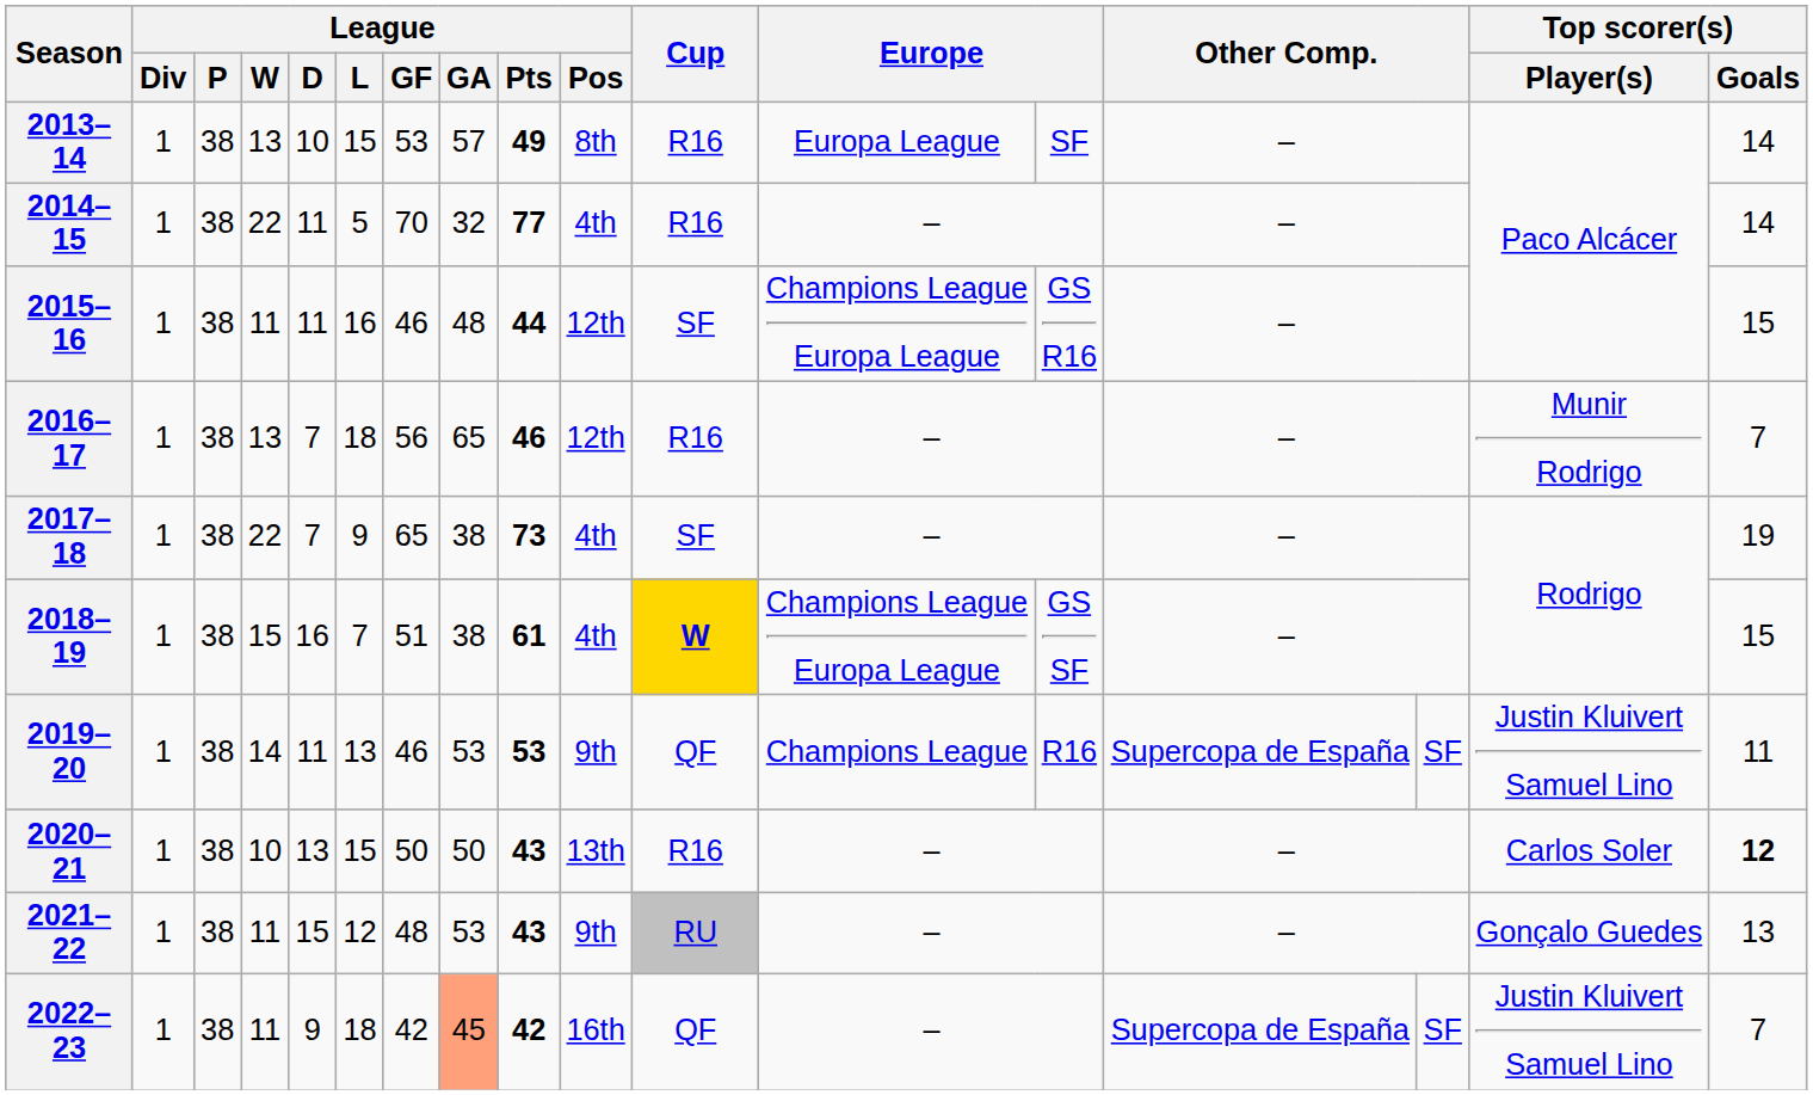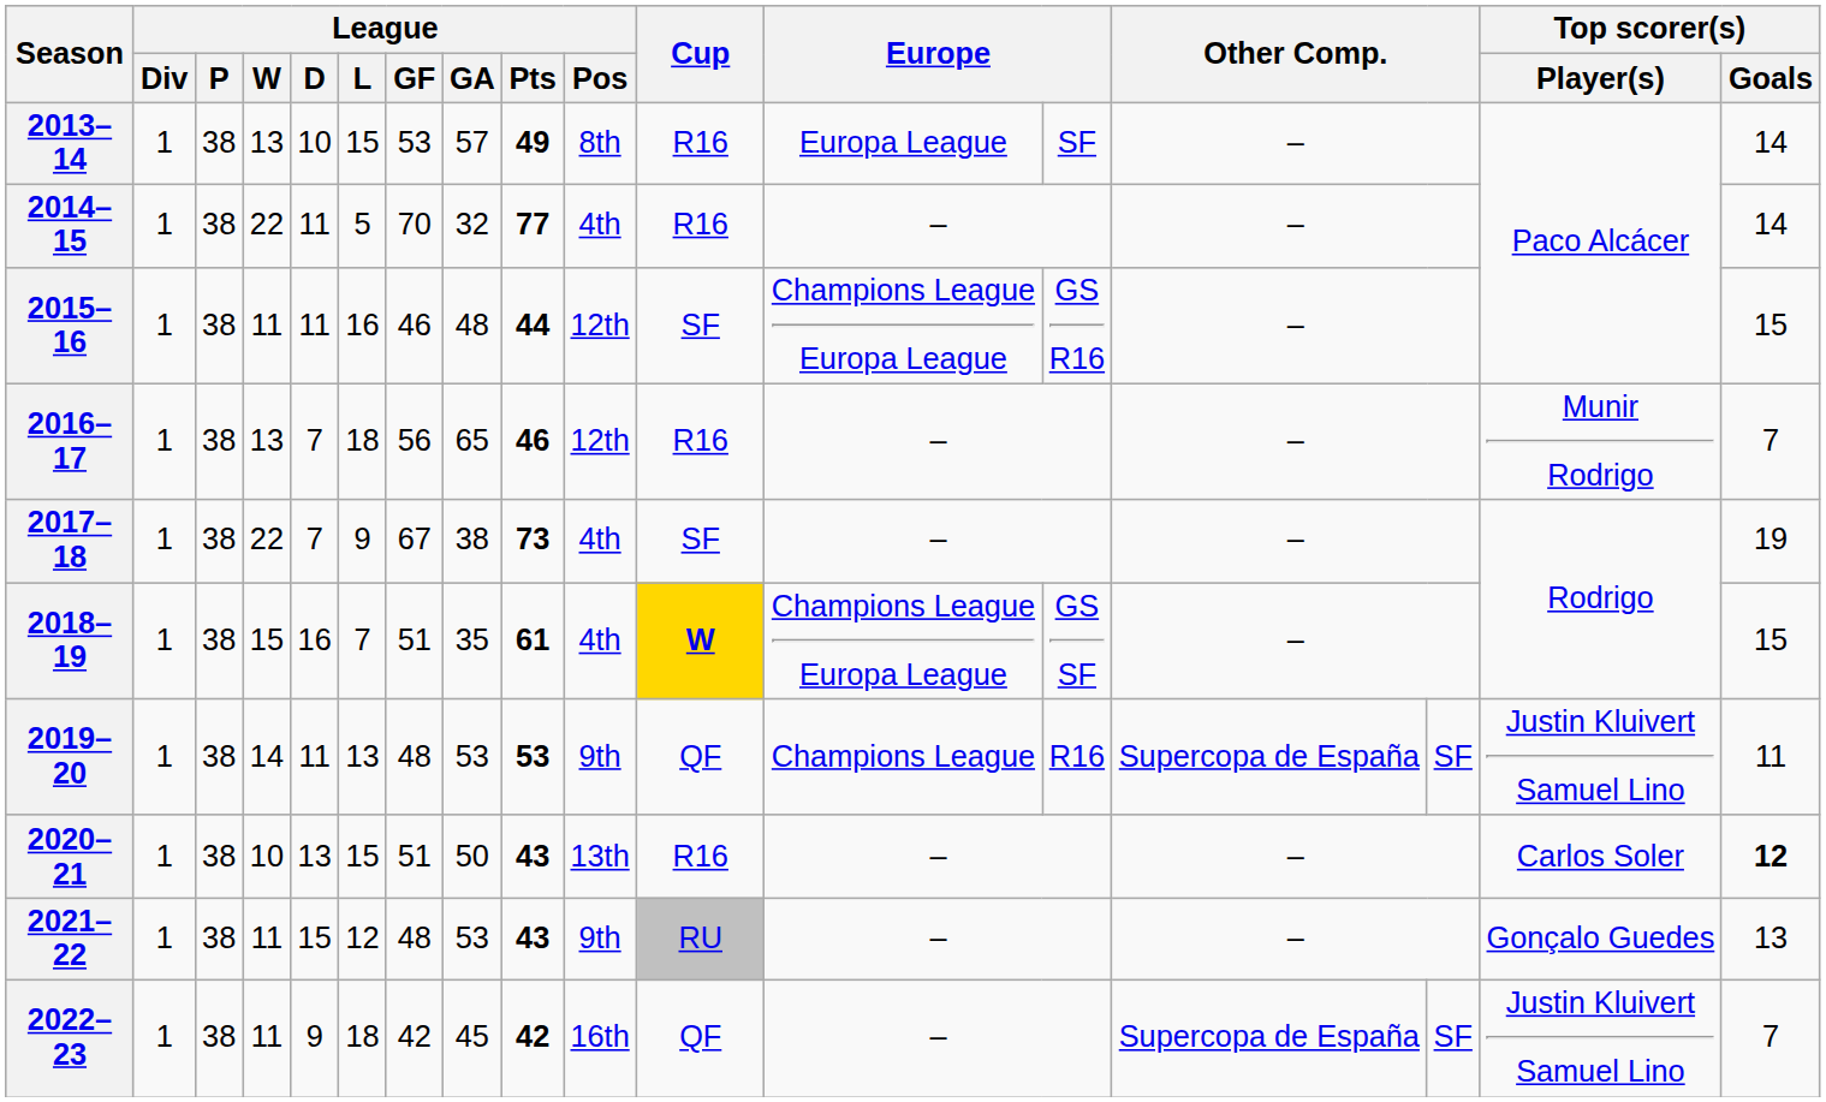 <table class="wikitable" style="text-align:center">
 <tr>
 <th rowspan="2" width="60">Season</th>
 <th colspan="9">League</th>
 <th rowspan="2" width="60"align=center><a href='#'>Cup</a></th>
 <th rowspan="2" colspan="2"><a href='#'>Europe</a></th>
 <th rowspan="2" colspan="2">Other Comp.</th>
 <th colspan="2">Top scorer(s)</th>
 </tr>
 <tr>
 <th>Div</th>
 <th>P</th>
 <th>W</th>
 <th>D</th>
 <th>L</th>
 <th>GF</th>
 <th>GA</th>
 <th>Pts</th>
 <th>Pos</th>
 <th>Player(s)</th>
 <th>Goals</th>
 </tr>
 <tr>
 <th><a href='#'>2013–14</a></th>
 <td>1</td>
 <td>38</td>
 <td>13</td>
 <td>10</td>
 <td>15</td>
 <td>53</td>
 <td>57</td>
 <td><strong>49</strong></td>
 <td><a href='#'>8th</a></td>
 <td><a href='#'>R16</a></td>
 <td><a href='#'>Europa League</a></td>
 <td><a href='#'>SF</a></td>
 <td colspan="2">–</td>
 <td rowspan="3"><a href='#'>Paco Alcácer</a></td>
 <td>14</td>
 </tr>
 <tr>
 <th><a href='#'>2014–15</a></th>
 <td>1</td>
 <td>38</td>
 <td>22</td>
 <td>11</td>
 <td>5</td>
 <td>70</td>
 <td>32</td>
 <td><strong>77</strong></td>
 <td><a href='#'>4th</a></td>
 <td><a href='#'>R16</a></td>
 <td colspan="2">–</td>
 <td colspan="2">–</td>
 <td>14</td>
 </tr>
 <tr>
 <th><a href='#'>2015–16</a></th>
 <td>1</td>
 <td>38</td>
 <td>11</td>
 <td>11</td>
 <td>16</td>
 <td>46</td>
 <td>48</td>
 <td><strong>44</strong></td>
 <td><a href='#'>12th</a></td>
 <td><a href='#'>SF</a></td>
 <td><a href='#'>Champions League</a><hr><a href='#'>Europa League</a></td>
 <td><a href='#'>GS</a><hr><a href='#'>R16</a></td>
 <td colspan="2">–</td>
 <td>15</td>
 </tr>
 <tr>
 <th><a href='#'>2016–17</a></th>
 <td>1</td>
 <td>38</td>
 <td>13</td>
 <td>7</td>
 <td>18</td>
 <td>56</td>
 <td>65</td>
 <td><strong>46</strong></td>
 <td><a href='#'>12th</a></td>
 <td><a href='#'>R16</a></td>
 <td colspan="2">–</td>
 <td colspan="2">–</td>
 <td><a href='#'>Munir</a><hr><a href='#'>Rodrigo</a></td>
 <td>7</td>
 </tr>
 <tr>
 <th><a href='#'>2017–18</a></th>
 <td>1</td>
 <td>38</td>
 <td>22</td>
 <td>7</td>
 <td>9</td>
-<td>65</td>
+<td>67</td>
 <td>38</td>
 <td><strong>73</strong></td>
 <td><a href='#'>4th</a></td>
 <td><a href='#'>SF</a></td>
 <td colspan="2">–</td>
 <td colspan="2">–</td>
 <td rowspan="2"><a href='#'>Rodrigo</a></td>
 <td>19</td>
 </tr>
 <tr>
 <th><a href='#'>2018–19</a></th>
 <td>1</td>
 <td>38</td>
 <td>15</td>
 <td>16</td>
 <td>7</td>
 <td>51</td>
-<td>38</td>
+<td>35</td>
 <td><strong>61</strong></td>
 <td><a href='#'>4th</a></td>
 <td bgcolor="gold"><a href='#'><strong>W</strong></a></td>
 <td><a href='#'>Champions League</a><hr><a href='#'>Europa League</a></td>
 <td><a href='#'>GS</a><hr><a href='#'>SF</a></td>
 <td colspan="2">–</td>
 <td>15</td>
 </tr>
 <tr>
 <th><a href='#'>2019–20</a></th>
 <td>1</td>
 <td>38</td>
 <td>14</td>
 <td>11</td>
 <td>13</td>
-<td>46</td>
+<td>48</td>
 <td>53</td>
 <td><strong>53</strong></td>
 <td><a href='#'>9th</a></td>
 <td><a href='#'>QF</a></td>
 <td><a href='#'>Champions League</a></td>
 <td><a href='#'>R16</a></td>
 <td><a href='#'>Supercopa de España</a></td>
 <td><a href='#'>SF</a></td>
 <td><a href='#'>Justin Kluivert</a><hr><a href='#'>Samuel Lino</a></td>
 <td>11</td>
 </tr>
 <tr>
 <th><a href='#'>2020–21</a></th>
 <td>1</td>
 <td>38</td>
 <td>10</td>
 <td>13</td>
 <td>15</td>
-<td>50</td>
+<td>51</td>
 <td>50</td>
 <td><strong>43</strong></td>
 <td><a href='#'>13th</a></td>
 <td><a href='#'>R16</a></td>
 <td colspan="2">–</td>
 <td colspan="2">–</td>
 <td><a href='#'>Carlos Soler</a></td>
 <td><strong>12</strong></td>
 </tr>
 <tr>
 <th><a href='#'>2021–22</a></th>
 <td>1</td>
 <td>38</td>
 <td>11</td>
 <td>15</td>
 <td>12</td>
 <td>48</td>
 <td>53</td>
 <td><strong>43</strong></td>
 <td><a href='#'>9th</a></td>
 <td bgcolor="silver"><a href='#'>RU</a></td>
 <td colspan="2">–</td>
 <td colspan="2">–</td>
 <td><a href='#'>Gonçalo Guedes</a></td>
 <td>13</td>
 </tr>
 <tr>
 <th><a href='#'>2022–23</a></th>
 <td>1</td>
 <td>38</td>
 <td>11</td>
 <td>9</td>
 <td>18</td>
 <td>42</td>
-<td style="background: lightsalmon;">45</td>
+<td>45</td>
 <td><strong>42</strong></td>
 <td><a href='#'>16th</a></td>
 <td><a href='#'>QF</a></td>
 <td colspan="2">–</td>
 <td><a href='#'>Supercopa de España</a></td>
 <td><a href='#'>SF</a></td>
 <td><a href='#'>Justin Kluivert</a><hr><a href='#'>Samuel Lino</a></td>
 <td>7</td>
 </tr>
 </table>
